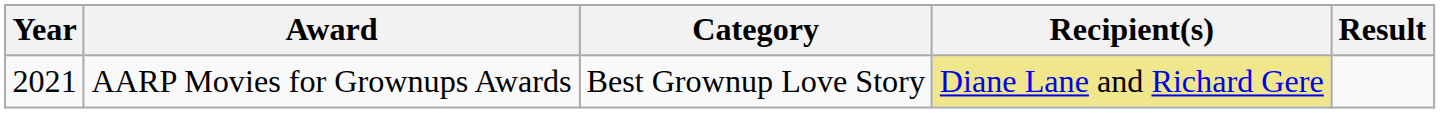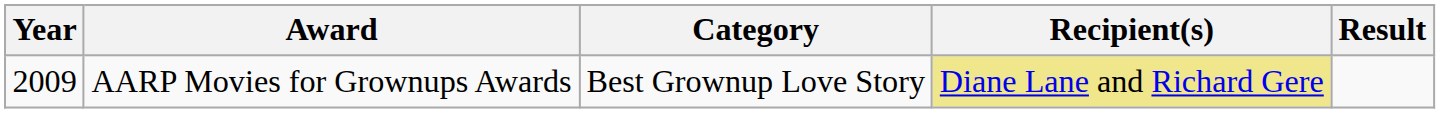 <table class="wikitable">
 <tr>
 <th>Year</th>
 <th>Award</th>
 <th>Category</th>
 <th>Recipient(s)</th>
 <th>Result</th>
 </tr>
 <tr>
-<td>2021</td>
+<td>2009</td>
 <td>AARP Movies for Grownups Awards</td>
 <td>Best Grownup Love Story</td>
 <td style="background: khaki;"><a href='#'>Diane Lane</a> and <a href='#'>Richard Gere</a></td>
 <td></td>
 </tr>
 </table>
